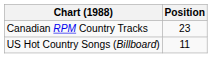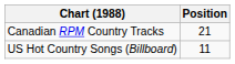 <table class="wikitable">
 <tr>
 <th>Chart (1988)</th>
 <th>Position</th>
 </tr>
 <tr>
 <td align="left">Canadian <em><a href='#'>RPM</a></em> Country Tracks</td>
-<td align="center">23</td>
+<td align="center">21</td>
 </tr>
 <tr>
 <td>US Hot Country Songs (<em>Billboard</em>)</td>
 <td align="center">11</td>
 </tr>
 </table>
